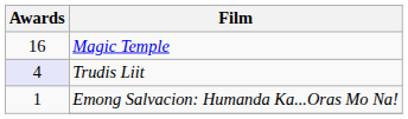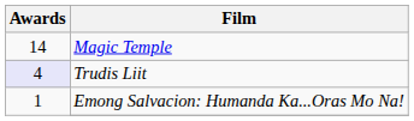 <table class="wikitable" style="text-align:center">
 <tr>
 <th scope="col">Awards</th>
 <th scope="col">Film</th>
 </tr>
 <tr>
-<td>16</td>
+<td>14</td>
 <td align=left><em><a href='#'>Magic Temple</a></em></td>
 </tr>
 <tr>
 <td style="background: lavender;">4</td>
 <td align=left><em>Trudis Liit</em></td>
 </tr>
 <tr>
 <td rowspan=2>1</td>
 <td align=left><em>Emong Salvacion: Humanda Ka...Oras Mo Na!</em></td>
 </tr>
 <tr>
 </tr>
 </table>
